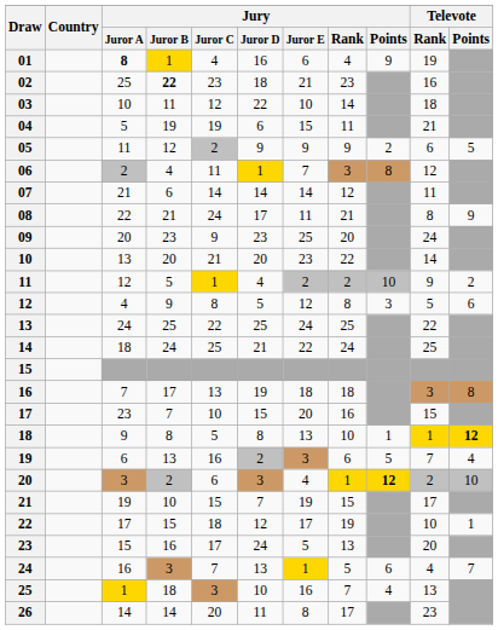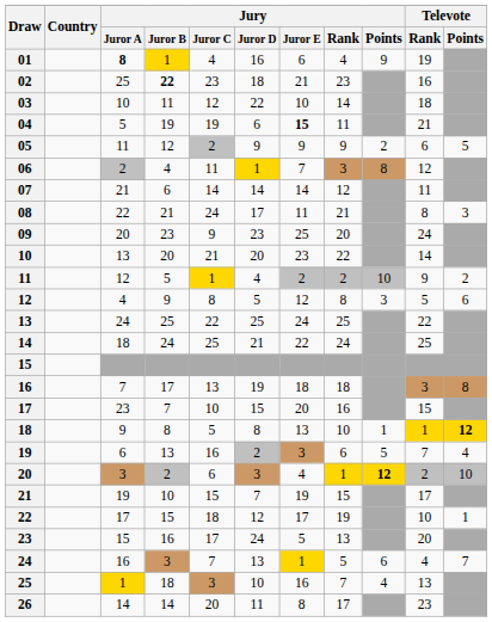 <table class="sortable wikitable collapsible plainrowheaders" style="text-align:center;">
 <tr>
 </tr>
 <tr>
 <th scope="col" rowspan="2">Draw</th>
 <th scope="col" rowspan="2">Country</th>
 <th scope="col" colspan="7">Jury</th>
 <th scope="col" colspan="2">Televote</th>
 </tr>
 <tr>
 <th scope="col"><small>Juror A</small></th>
 <th scope="col"><small>Juror B</small></th>
 <th scope="col"><small>Juror C</small></th>
 <th scope="col"><small>Juror D</small></th>
 <th scope="col"><small>Juror E</small></th>
 <th scope="col">Rank</th>
 <th scope="col">Points</th>
 <th scope="col">Rank</th>
 <th scope="col">Points</th>
 </tr>
 <tr>
 <th scope="row" style="text-align:center;">01</th>
 <td style="text-align:left;"></td>
 <td><strong>8</strong></td>
 <td style="background:gold;">1</td>
 <td>4</td>
 <td>16</td>
 <td>6</td>
 <td>4</td>
 <td>9</td>
 <td>19</td>
 <td style="background:#AAAAAA;"></td>
 </tr>
 <tr>
 <th scope="row" style="text-align:center;">02</th>
 <td style="text-align:left;"></td>
 <td>25</td>
 <td><strong>22</strong></td>
 <td>23</td>
 <td>18</td>
 <td>21</td>
 <td>23</td>
 <td style="background:#AAAAAA;"></td>
 <td>16</td>
 <td style="background:#AAAAAA;"></td>
 </tr>
 <tr>
 <th scope="row" style="text-align:center;">03</th>
 <td style="text-align:left;"></td>
 <td>10</td>
 <td>11</td>
 <td>12</td>
 <td>22</td>
 <td>10</td>
 <td>14</td>
 <td style="background:#AAAAAA;"></td>
 <td>18</td>
 <td style="background:#AAAAAA;"></td>
 </tr>
 <tr>
 <th scope="row" style="text-align:center;">04</th>
 <td style="text-align:left;"></td>
 <td>5</td>
 <td>19</td>
 <td>19</td>
 <td>6</td>
-<td>15</td>
+<td><strong>15</strong></td>
 <td>11</td>
 <td style="background:#AAAAAA;"></td>
 <td>21</td>
 <td style="background:#AAAAAA;"></td>
 </tr>
 <tr>
 <th scope="row" style="text-align:center;">05</th>
 <td style="text-align:left;"></td>
 <td>11</td>
 <td>12</td>
 <td style="background:silver;">2</td>
 <td>9</td>
 <td>9</td>
 <td>9</td>
 <td>2</td>
 <td>6</td>
 <td>5</td>
 </tr>
 <tr>
 <th scope="row" style="text-align:center;">06</th>
 <td style="text-align:left;"></td>
 <td style="background:silver;">2</td>
 <td>4</td>
 <td>11</td>
 <td style="background:gold;">1</td>
 <td>7</td>
 <td style="background:#CC9966;">3</td>
 <td style="background:#CC9966;">8</td>
 <td>12</td>
 <td style="background:#AAAAAA;"></td>
 </tr>
 <tr>
 <th scope="row" style="text-align:center;">07</th>
 <td style="text-align:left;"></td>
 <td>21</td>
 <td>6</td>
 <td>14</td>
 <td>14</td>
 <td>14</td>
 <td>12</td>
 <td style="background:#AAAAAA;"></td>
 <td>11</td>
 <td style="background:#AAAAAA;"></td>
 </tr>
 <tr>
 <th scope="row" style="text-align:center;">08</th>
 <td style="text-align:left;"></td>
 <td>22</td>
 <td>21</td>
 <td>24</td>
 <td>17</td>
 <td>11</td>
 <td>21</td>
 <td style="background:#AAAAAA;"></td>
 <td>8</td>
-<td>9</td>
+<td>3</td>
 </tr>
 <tr>
 <th scope="row" style="text-align:center;">09</th>
 <td style="text-align:left;"></td>
 <td>20</td>
 <td>23</td>
 <td>9</td>
 <td>23</td>
 <td>25</td>
 <td>20</td>
 <td style="background:#AAAAAA;"></td>
 <td>24</td>
 <td style="background:#AAAAAA;"></td>
 </tr>
 <tr>
 <th scope="row" style="text-align:center;">10</th>
 <td style="text-align:left;"></td>
 <td>13</td>
 <td>20</td>
 <td>21</td>
 <td>20</td>
 <td>23</td>
 <td>22</td>
 <td style="background:#AAAAAA;"></td>
 <td>14</td>
 <td style="background:#AAAAAA;"></td>
 </tr>
 <tr>
 <th scope="row" style="text-align:center;">11</th>
 <td style="text-align:left;"></td>
 <td>12</td>
 <td>5</td>
 <td style="background:gold;">1</td>
 <td>4</td>
 <td style="background:silver;">2</td>
 <td style="background:silver;">2</td>
 <td style="background:silver;">10</td>
 <td>9</td>
 <td>2</td>
 </tr>
 <tr>
 <th scope="row" style="text-align:center;">12</th>
 <td style="text-align:left;"></td>
 <td>4</td>
 <td>9</td>
 <td>8</td>
 <td>5</td>
 <td>12</td>
 <td>8</td>
 <td>3</td>
 <td>5</td>
 <td>6</td>
 </tr>
 <tr>
 <th scope="row" style="text-align:center;">13</th>
 <td style="text-align:left;"></td>
 <td>24</td>
 <td>25</td>
 <td>22</td>
 <td>25</td>
 <td>24</td>
 <td>25</td>
 <td style="background:#AAAAAA;"></td>
 <td>22</td>
 <td style="background:#AAAAAA;"></td>
 </tr>
 <tr>
 <th scope="row" style="text-align:center;">14</th>
 <td style="text-align:left;"></td>
 <td>18</td>
 <td>24</td>
 <td>25</td>
 <td>21</td>
 <td>22</td>
 <td>24</td>
 <td style="background:#AAAAAA;"></td>
 <td>25</td>
 <td style="background:#AAAAAA;"></td>
 </tr>
 <tr class="sortbottom">
 <th scope="row" style="text-align:center;">15</th>
 <td style="text-align:left;"></td>
 <td style="background:#AAAAAA;"></td>
 <td style="background:#AAAAAA;"></td>
 <td style="background:#AAAAAA;"></td>
 <td style="background:#AAAAAA;"></td>
 <td style="background:#AAAAAA;"></td>
 <td style="background:#AAAAAA;"></td>
 <td style="background:#AAAAAA;"></td>
 <td style="background:#AAAAAA;"></td>
 <td style="background:#AAAAAA;"></td>
 </tr>
 <tr>
 <th scope="row" style="text-align:center;">16</th>
 <td style="text-align:left;"></td>
 <td>7</td>
 <td>17</td>
 <td>13</td>
 <td>19</td>
 <td>18</td>
 <td>18</td>
 <td style="background:#AAAAAA;"></td>
 <td style="background:#CC9966;">3</td>
 <td style="background:#CC9966;">8</td>
 </tr>
 <tr>
 <th scope="row" style="text-align:center;">17</th>
 <td style="text-align:left;"></td>
 <td>23</td>
 <td>7</td>
 <td>10</td>
 <td>15</td>
 <td>20</td>
 <td>16</td>
 <td style="background:#AAAAAA;"></td>
 <td>15</td>
 <td style="background:#AAAAAA;"></td>
 </tr>
 <tr>
 <th scope="row" style="text-align:center;">18</th>
 <td style="text-align:left;"></td>
 <td>9</td>
 <td>8</td>
 <td>5</td>
 <td>8</td>
 <td>13</td>
 <td>10</td>
 <td>1</td>
 <td style="background:gold;">1</td>
 <td style="background:gold;"><strong>12</strong></td>
 </tr>
 <tr>
 <th scope="row" style="text-align:center;">19</th>
 <td style="text-align:left;"></td>
 <td>6</td>
 <td>13</td>
 <td>16</td>
 <td style="background:silver;">2</td>
 <td style="background:#CC9966;">3</td>
 <td>6</td>
 <td>5</td>
 <td>7</td>
 <td>4</td>
 </tr>
 <tr>
 <th scope="row" style="text-align:center;">20</th>
 <td style="text-align:left;"></td>
 <td style="background:#CC9966;">3</td>
 <td style="background:silver;">2</td>
 <td>6</td>
 <td style="background:#CC9966;">3</td>
 <td>4</td>
 <td style="background:gold;">1</td>
 <td style="background:gold;"><strong>12</strong></td>
 <td style="background:silver;">2</td>
 <td style="background:silver;">10</td>
 </tr>
 <tr>
 <th scope="row" style="text-align:center;">21</th>
 <td style="text-align:left;"></td>
 <td>19</td>
 <td>10</td>
 <td>15</td>
 <td>7</td>
 <td>19</td>
 <td>15</td>
 <td style="background:#AAAAAA;"></td>
 <td>17</td>
 <td style="background:#AAAAAA;"></td>
 </tr>
 <tr>
 <th scope="row" style="text-align:center;">22</th>
 <td style="text-align:left;"></td>
 <td>17</td>
 <td>15</td>
 <td>18</td>
 <td>12</td>
 <td>17</td>
 <td>19</td>
 <td style="background:#AAAAAA;"></td>
 <td>10</td>
 <td>1</td>
 </tr>
 <tr>
 <th scope="row" style="text-align:center;">23</th>
 <td style="text-align:left;"></td>
 <td>15</td>
 <td>16</td>
 <td>17</td>
 <td>24</td>
 <td>5</td>
 <td>13</td>
 <td style="background:#AAAAAA;"></td>
 <td>20</td>
 <td style="background:#AAAAAA;"></td>
 </tr>
 <tr>
 <th scope="row" style="text-align:center;">24</th>
 <td style="text-align:left;"></td>
 <td>16</td>
 <td style="background:#CC9966;">3</td>
 <td>7</td>
 <td>13</td>
 <td style="background:gold;">1</td>
 <td>5</td>
 <td>6</td>
 <td>4</td>
 <td>7</td>
 </tr>
 <tr>
 <th scope="row" style="text-align:center;">25</th>
 <td style="text-align:left;"></td>
 <td style="background:gold;">1</td>
 <td>18</td>
 <td style="background:#CC9966;">3</td>
 <td>10</td>
 <td>16</td>
 <td>7</td>
 <td>4</td>
 <td>13</td>
 <td style="background:#AAAAAA;"></td>
 </tr>
 <tr>
 <th scope="row" style="text-align:center;">26</th>
 <td style="text-align:left;"></td>
 <td>14</td>
 <td>14</td>
 <td>20</td>
 <td>11</td>
 <td>8</td>
 <td>17</td>
 <td style="background:#AAAAAA;"></td>
 <td>23</td>
 <td style="background:#AAAAAA;"></td>
 </tr>
 </table>
